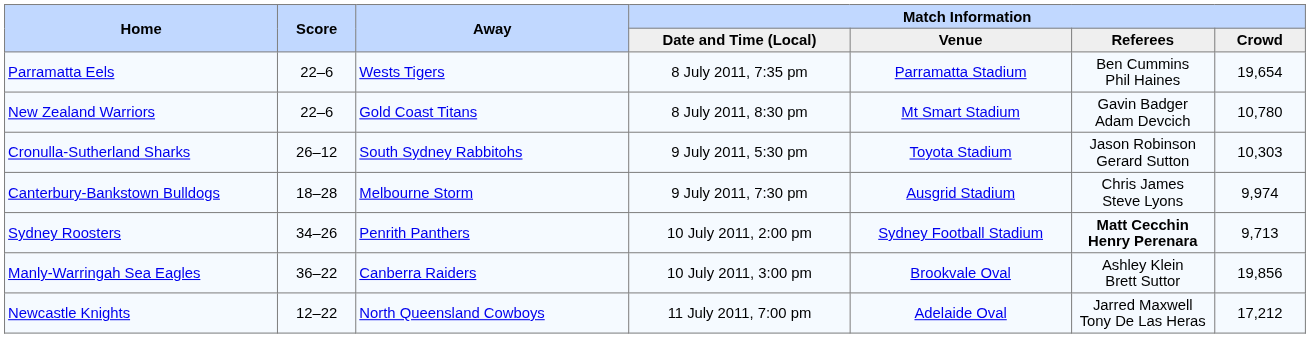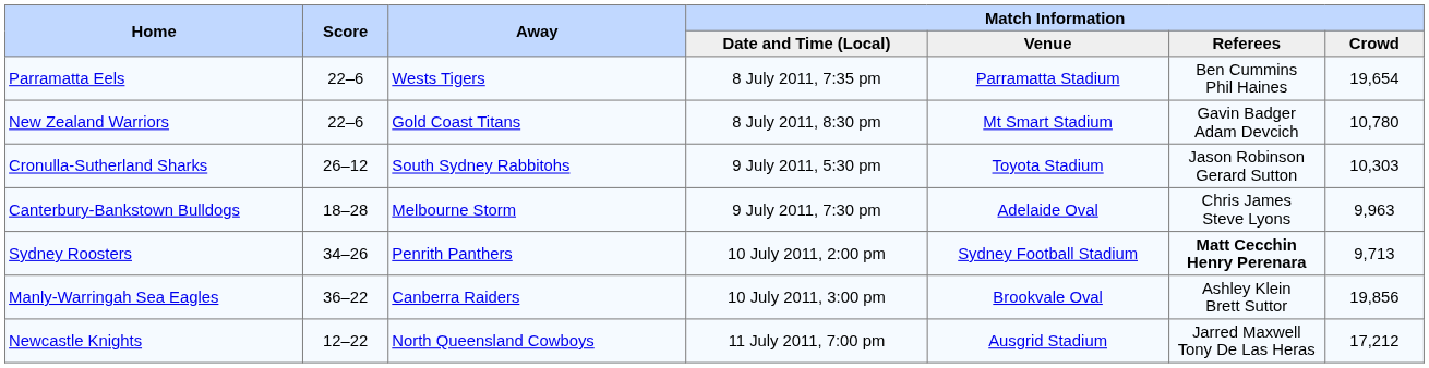 <table border="1" cellpadding="3" cellspacing="0" style="border-collapse:collapse; font-size:90%; width:100%;">
 <tr style="background:#c1d8ff;">
 <th rowspan="2" style="width:21%;">Home</th>
 <th rowspan="2" style="width:6%;">Score</th>
 <th rowspan="2" style="width:21%;">Away</th>
 <th colspan=6>Match Information</th>
 </tr>
 <tr style="background:#efefef;">
 <th width=17%>Date and Time (Local)</th>
 <th width=17%>Venue</th>
 <th width=11%>Referees</th>
 <th width=7%>Crowd</th>
 </tr>
 <tr style="text-align:center; background:#f5faff;">
 <td align=left> <a href='#'>Parramatta Eels</a></td>
 <td>22–6</td>
 <td align=left> <a href='#'>Wests Tigers</a></td>
 <td>8 July 2011, 7:35 pm</td>
 <td><a href='#'>Parramatta Stadium</a></td>
 <td>Ben Cummins <br> Phil Haines</td>
 <td>19,654</td>
 </tr>
 <tr style="text-align:center; background:#f5faff;">
 <td align=left> <a href='#'>New Zealand Warriors</a></td>
 <td>22–6</td>
 <td align=left> <a href='#'>Gold Coast Titans</a></td>
 <td>8 July 2011, 8:30 pm</td>
 <td><a href='#'>Mt Smart Stadium</a></td>
 <td>Gavin Badger <br> Adam Devcich</td>
 <td>10,780</td>
 </tr>
 <tr style="text-align:center; background:#f5faff;">
 <td align=left> <a href='#'>Cronulla-Sutherland Sharks</a></td>
 <td>26–12</td>
 <td align=left> <a href='#'>South Sydney Rabbitohs</a></td>
 <td>9 July 2011, 5:30 pm</td>
 <td><a href='#'>Toyota Stadium</a></td>
 <td>Jason Robinson <br> Gerard Sutton</td>
 <td>10,303</td>
 </tr>
 <tr style="text-align:center; background:#f5faff;">
 <td align=left> <a href='#'>Canterbury-Bankstown Bulldogs</a></td>
 <td>18–28</td>
 <td align=left> <a href='#'>Melbourne Storm</a></td>
 <td>9 July 2011, 7:30 pm</td>
-<td><a href='#'>Ausgrid Stadium</a></td>
+<td><a href='#'>Adelaide Oval</a></td>
 <td>Chris James <br> Steve Lyons</td>
-<td>9,974</td>
+<td>9,963</td>
 </tr>
 <tr style="text-align:center; background:#f5faff;">
 <td align=left> <a href='#'>Sydney Roosters</a></td>
 <td>34–26</td>
 <td align=left> <a href='#'>Penrith Panthers</a></td>
 <td>10 July 2011, 2:00 pm</td>
 <td><a href='#'>Sydney Football Stadium</a></td>
 <td><strong>Matt Cecchin <br> Henry Perenara</strong></td>
 <td>9,713</td>
 </tr>
 <tr style="text-align:center; background:#f5faff;">
 <td align=left> <a href='#'>Manly-Warringah Sea Eagles</a></td>
 <td>36–22</td>
 <td align=left> <a href='#'>Canberra Raiders</a></td>
 <td>10 July 2011, 3:00 pm</td>
 <td><a href='#'>Brookvale Oval</a></td>
 <td>Ashley Klein <br> Brett Suttor</td>
 <td>19,856</td>
 </tr>
 <tr style="text-align:center; background:#f5faff;">
 <td align=left> <a href='#'>Newcastle Knights</a></td>
 <td>12–22</td>
 <td align=left> <a href='#'>North Queensland Cowboys</a></td>
 <td>11 July 2011, 7:00 pm</td>
-<td><a href='#'>Adelaide Oval</a></td>
+<td><a href='#'>Ausgrid Stadium</a></td>
 <td>Jarred Maxwell <br> Tony De Las Heras</td>
 <td>17,212</td>
 </tr>
 </table>
